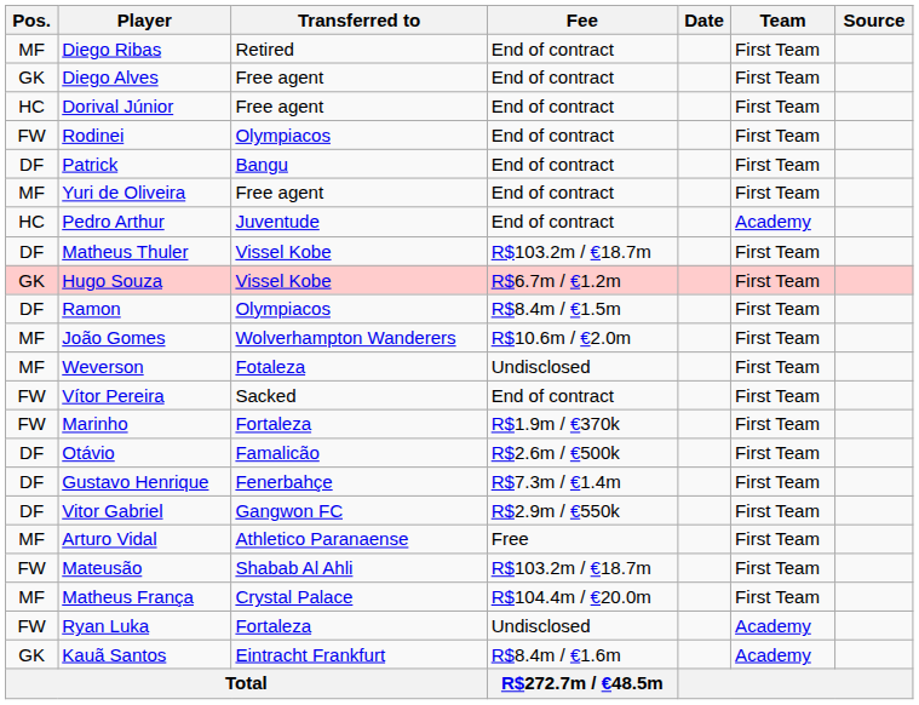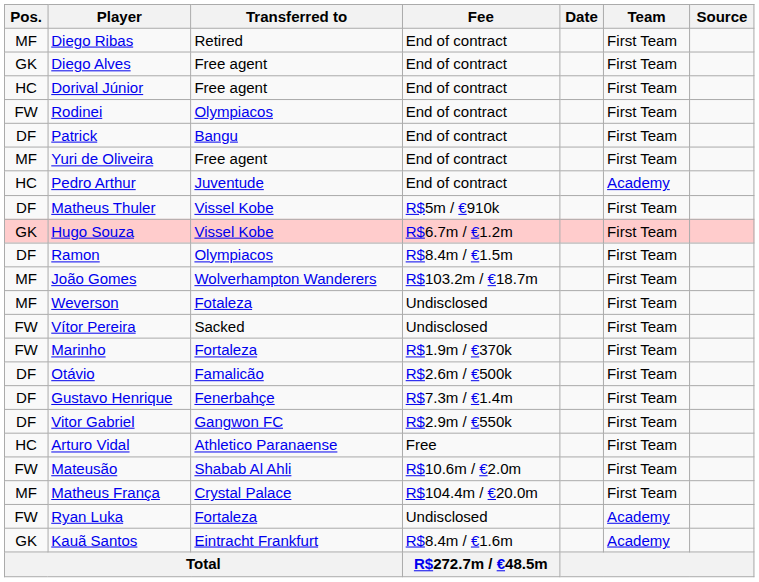 <table class="wikitable"  style="width:60%; text-align:center; font-size:95%; text-align:left;">
 <tr>
 <th>Pos.</th>
 <th>Player</th>
 <th>Transferred to</th>
 <th>Fee</th>
 <th>Date</th>
 <th>Team</th>
 <th>Source</th>
 </tr>
 <tr>
 <td style="text-align:center;">MF</td>
 <td> <a href='#'>Diego Ribas</a></td>
 <td>Retired</td>
 <td>End of contract</td>
 <td></td>
 <td>First Team</td>
 <td style="text-align:center;"></td>
 </tr>
 <tr>
 <td style="text-align:center;">GK</td>
 <td> <a href='#'>Diego Alves</a></td>
 <td>Free agent</td>
 <td>End of contract</td>
 <td></td>
 <td>First Team</td>
 <td style="text-align:center;"></td>
 </tr>
 <tr>
 <td style="text-align:center;">HC</td>
 <td> <a href='#'>Dorival Júnior</a></td>
 <td>Free agent</td>
 <td>End of contract</td>
 <td></td>
 <td>First Team</td>
 <td style="text-align:center;"></td>
 </tr>
 <tr>
 <td style="text-align:center;">FW</td>
 <td> <a href='#'>Rodinei</a></td>
 <td> <a href='#'>Olympiacos</a></td>
 <td>End of contract</td>
 <td></td>
 <td>First Team</td>
 <td style="text-align:center;"></td>
 </tr>
 <tr>
 <td style="text-align:center;">DF</td>
 <td> <a href='#'>Patrick</a></td>
 <td> <a href='#'>Bangu</a></td>
 <td>End of contract</td>
 <td></td>
 <td>First Team</td>
 <td></td>
 </tr>
 <tr>
 <td style="text-align:center;">MF</td>
 <td> <a href='#'>Yuri de Oliveira</a></td>
 <td>Free agent</td>
 <td>End of contract</td>
 <td></td>
 <td>First Team</td>
 <td></td>
 </tr>
 <tr>
 <td style="text-align:center;">HC</td>
 <td> <a href='#'>Pedro Arthur</a></td>
 <td> <a href='#'>Juventude</a></td>
 <td>End of contract</td>
 <td></td>
 <td><a href='#'>Academy</a></td>
 <td></td>
 </tr>
 <tr>
 <td style="text-align:center;">DF</td>
 <td> <a href='#'>Matheus Thuler</a></td>
 <td> <a href='#'>Vissel Kobe</a></td>
-<td><a href='#'>R$</a>103.2m / <a href='#'>€</a>18.7m</td>
+<td><a href='#'>R$</a>5m / <a href='#'>€</a>910k</td>
 <td></td>
 <td>First Team</td>
 <td style="text-align:center;"></td>
 </tr>
 <tr style="background:#fcc;">
 <td style="text-align:center;">GK</td>
 <td> <a href='#'>Hugo Souza</a></td>
 <td> <a href='#'>Vissel Kobe</a></td>
 <td><a href='#'>R$</a>6.7m / <a href='#'>€</a>1.2m</td>
 <td></td>
 <td>First Team</td>
 <td style="text-align:center;"></td>
 </tr>
 <tr>
 <td style="text-align:center;">DF</td>
 <td> <a href='#'>Ramon</a></td>
 <td> <a href='#'>Olympiacos</a></td>
 <td><a href='#'>R$</a>8.4m / <a href='#'>€</a>1.5m</td>
 <td></td>
 <td>First Team</td>
 <td style="text-align:center;"></td>
 </tr>
 <tr>
 <td style="text-align:center;">MF</td>
 <td> <a href='#'>João Gomes</a></td>
 <td> <a href='#'>Wolverhampton Wanderers</a></td>
-<td><a href='#'>R$</a>10.6m / <a href='#'>€</a>2.0m</td>
+<td><a href='#'>R$</a>103.2m / <a href='#'>€</a>18.7m</td>
 <td></td>
 <td>First Team</td>
 <td style="text-align:center;"></td>
 </tr>
 <tr>
 <td style="text-align:center;">MF</td>
 <td> <a href='#'>Weverson</a></td>
 <td> <a href='#'>Fotaleza</a></td>
 <td>Undisclosed</td>
 <td></td>
 <td>First Team</td>
 <td style="text-align:center;"></td>
 </tr>
 <tr>
 <td style="text-align:center;">FW</td>
 <td> <a href='#'>Vítor Pereira</a></td>
 <td>Sacked</td>
-<td>End of contract</td>
+<td>Undisclosed</td>
 <td></td>
 <td>First Team</td>
 <td style="text-align:center;"></td>
 </tr>
 <tr>
 <td style="text-align:center;">FW</td>
 <td> <a href='#'>Marinho</a></td>
 <td> <a href='#'>Fortaleza</a></td>
 <td><a href='#'>R$</a>1.9m / <a href='#'>€</a>370k</td>
 <td></td>
 <td>First Team</td>
 <td style="text-align:center;"></td>
 </tr>
 <tr>
 <td style="text-align:center;">DF</td>
 <td> <a href='#'>Otávio</a></td>
 <td> <a href='#'>Famalicão</a></td>
 <td><a href='#'>R$</a>2.6m / <a href='#'>€</a>500k</td>
 <td></td>
 <td>First Team</td>
 <td style="text-align:center;"></td>
 </tr>
 <tr>
 <td style="text-align:center;">DF</td>
 <td> <a href='#'>Gustavo Henrique</a></td>
 <td> <a href='#'>Fenerbahçe</a></td>
 <td><a href='#'>R$</a>7.3m / <a href='#'>€</a>1.4m</td>
 <td></td>
 <td>First Team</td>
 <td style="text-align:center;"></td>
 </tr>
 <tr>
 <td style="text-align:center;">DF</td>
 <td> <a href='#'>Vitor Gabriel</a></td>
 <td> <a href='#'>Gangwon FC</a></td>
 <td><a href='#'>R$</a>2.9m / <a href='#'>€</a>550k</td>
 <td></td>
 <td>First Team</td>
 <td style="text-align:center;"></td>
 </tr>
 <tr>
-<td style="text-align:center;">MF</td>
+<td style="text-align:center;">HC</td>
 <td> <a href='#'>Arturo Vidal</a></td>
 <td> <a href='#'>Athletico Paranaense</a></td>
 <td>Free</td>
 <td></td>
 <td>First Team</td>
 <td style="text-align:center;"></td>
 </tr>
 <tr>
 <td style="text-align:center;">FW</td>
 <td> <a href='#'>Mateusão</a></td>
 <td> <a href='#'>Shabab Al Ahli</a></td>
-<td><a href='#'>R$</a>103.2m / <a href='#'>€</a>18.7m</td>
+<td><a href='#'>R$</a>10.6m / <a href='#'>€</a>2.0m</td>
 <td></td>
 <td>First Team</td>
 <td style="text-align:center;"></td>
 </tr>
 <tr>
 <td style="text-align:center;">MF</td>
 <td> <a href='#'>Matheus França</a></td>
 <td> <a href='#'>Crystal Palace</a></td>
 <td><a href='#'>R$</a>104.4m / <a href='#'>€</a>20.0m</td>
 <td></td>
 <td>First Team</td>
 <td style="text-align:center;"></td>
 </tr>
 <tr>
 <td style="text-align:center;">FW</td>
 <td> <a href='#'>Ryan Luka</a></td>
 <td> <a href='#'>Fortaleza</a></td>
 <td>Undisclosed</td>
 <td></td>
 <td><a href='#'>Academy</a></td>
 <td style="text-align:center;"></td>
 </tr>
 <tr>
 <td style="text-align:center;">GK</td>
 <td> <a href='#'>Kauã Santos</a></td>
 <td> <a href='#'>Eintracht Frankfurt</a></td>
 <td><a href='#'>R$</a>8.4m / <a href='#'>€</a>1.6m</td>
 <td></td>
 <td><a href='#'>Academy</a></td>
 <td style="text-align:center;"></td>
 </tr>
 <tr>
 <th colspan="3">Total</th>
 <th><a href='#'>R$</a>272.7m / <a href='#'>€</a>48.5m</th>
 <th colspan="3"></th>
 </tr>
 </table>
